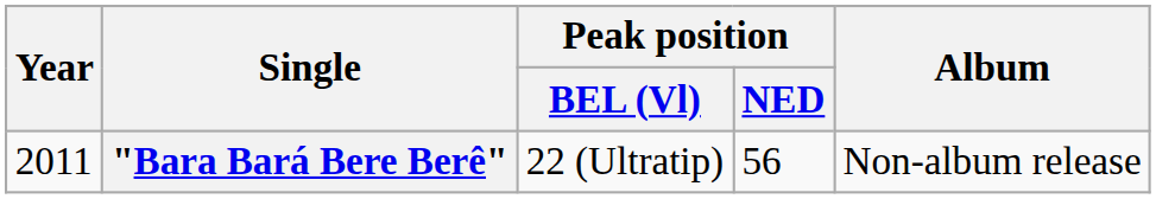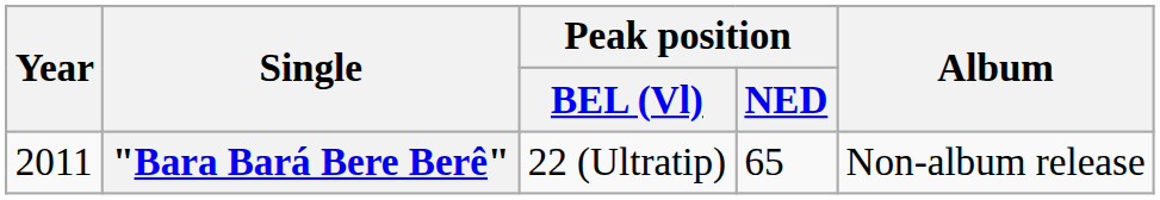 <table class="wikitable">
 <tr>
 <th scope="col" rowspan="2">Year</th>
 <th scope="col" rowspan="2">Single</th>
 <th scope="col" colspan="2">Peak position</th>
 <th scope="col" rowspan="2">Album</th>
 </tr>
 <tr>
 <th scope="col"><a href='#'>BEL (Vl)</a></th>
 <th scope="col"><a href='#'>NED</a></th>
 </tr>
 <tr>
 <td>2011</td>
 <th scope="row">"<a href='#'>Bara Bará Bere Berê</a>"</th>
 <td>22 (Ultratip)</td>
-<td>56</td>
+<td>65</td>
 <td>Non-album release</td>
 </tr>
 </table>
